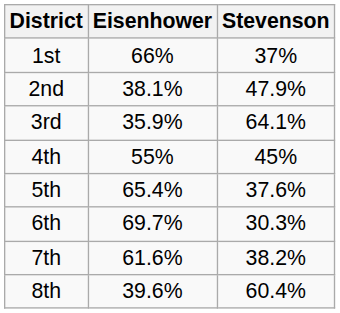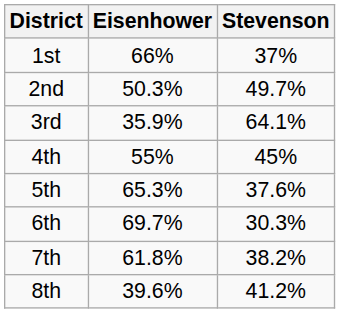 <table class="wikitable sortable" - style="text-align:center;">
 <tr>
 <th>District</th>
 <th>Eisenhower</th>
 <th>Stevenson</th>
 </tr>
 <tr>
 <td>1st</td>
 <td>66%</td>
 <td>37%</td>
 </tr>
 <tr>
 <td>2nd</td>
-<td>38.1%</td>
-<td>47.9%</td>
+<td>50.3%</td>
+<td>49.7%</td>
 </tr>
 <tr>
 <td>3rd</td>
 <td>35.9%</td>
 <td>64.1%</td>
 </tr>
 <tr>
 <td>4th</td>
 <td>55%</td>
 <td>45%</td>
 </tr>
 <tr>
 <td>5th</td>
-<td>65.4%</td>
+<td>65.3%</td>
 <td>37.6%</td>
 </tr>
 <tr>
 <td>6th</td>
 <td>69.7%</td>
 <td>30.3%</td>
 </tr>
 <tr>
 <td>7th</td>
-<td>61.6%</td>
+<td>61.8%</td>
 <td>38.2%</td>
 </tr>
 <tr>
 <td>8th</td>
 <td>39.6%</td>
-<td>60.4%</td>
+<td>41.2%</td>
 </tr>
 </table>
